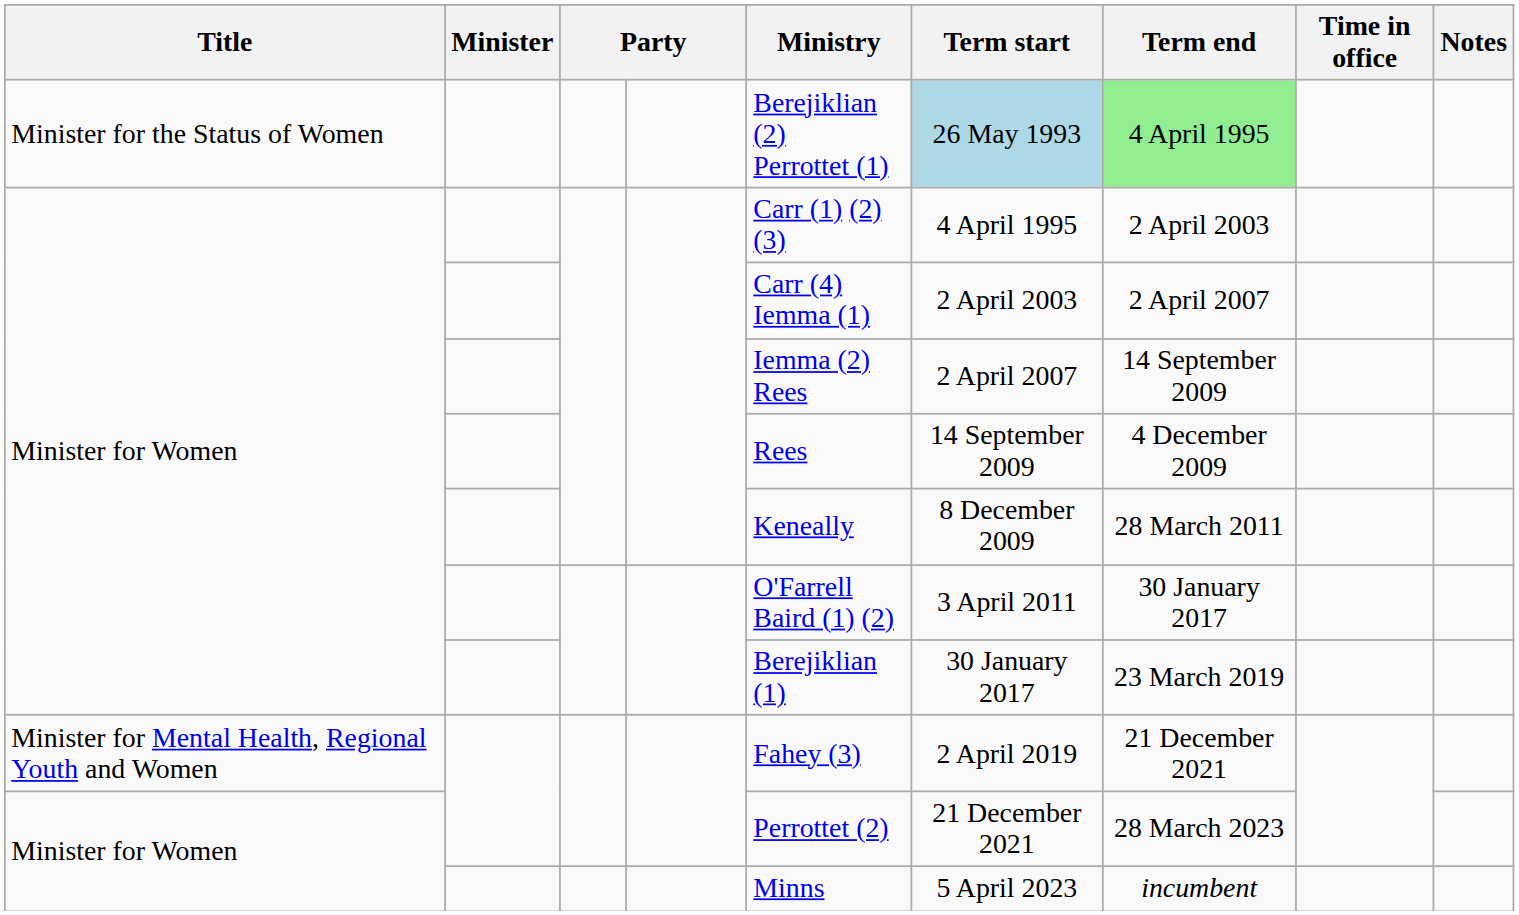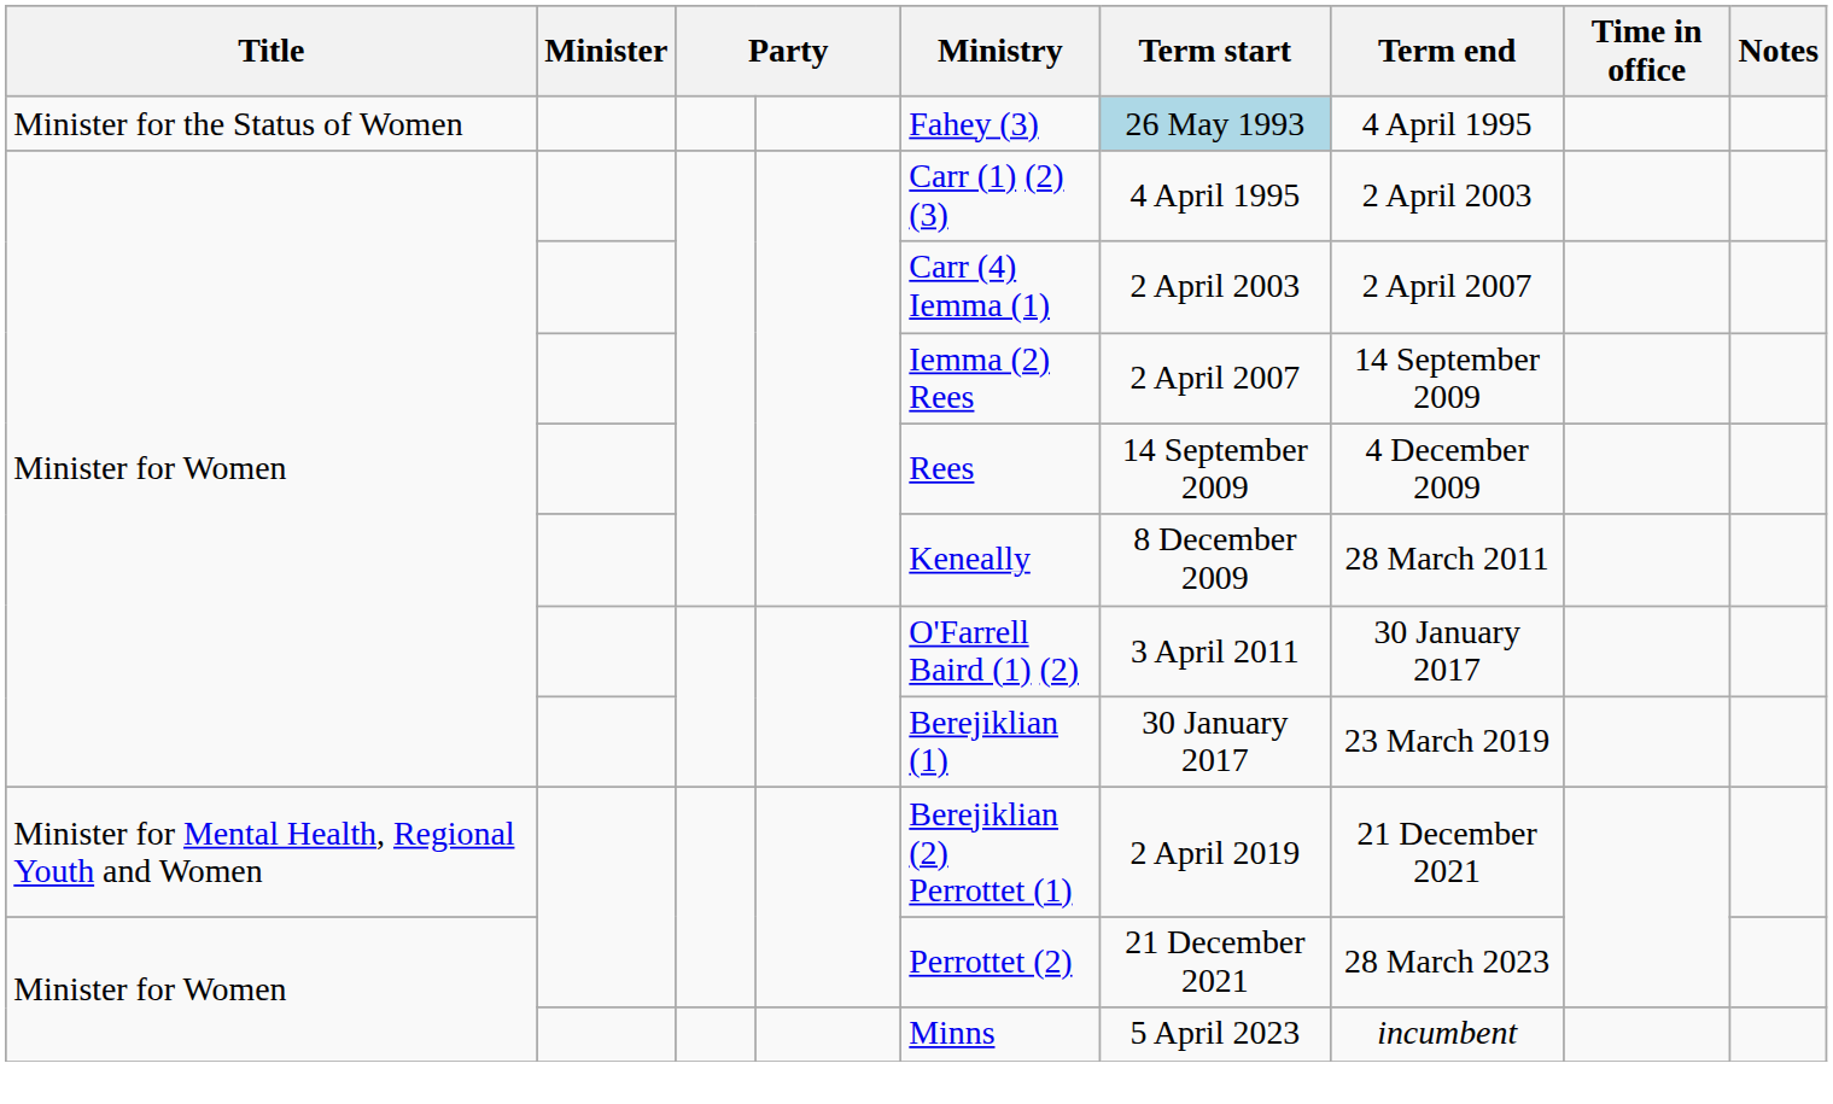 <table class="wikitable sortable">
 <tr>
 <th>Title</th>
 <th>Minister</th>
 <th colspan=2>Party</th>
 <th>Ministry</th>
 <th>Term start</th>
 <th>Term end</th>
 <th>Time in office</th>
 <th class="unsortable">Notes</th>
 </tr>
 <tr>
 <td>Minister for the Status of Women</td>
 <td></td>
 <td> </td>
 <td width=8%></td>
-<td><a href='#'>Berejiklian (2)</a><br><a href='#'>Perrottet (1)</a></td>
+<td><a href='#'>Fahey (3)</a></td>
 <td align=center style="background: lightblue;">26 May 1993</td>
-<td align=center style="background: lightgreen;">4 April 1995</td>
+<td align=center>4 April 1995</td>
 <td align=right></td>
 <td></td>
 </tr>
 <tr>
 <td rowspan=7>Minister for Women</td>
 <td></td>
 <td rowspan=5 > </td>
 <td rowspan=5></td>
 <td><a href='#'>Carr (1)</a> <a href='#'>(2)</a> <a href='#'>(3)</a></td>
 <td align=center>4 April 1995</td>
 <td align=center>2 April 2003</td>
 <td align=right><strong></strong></td>
 <td></td>
 </tr>
 <tr>
 <td></td>
 <td><a href='#'>Carr (4)</a><br><a href='#'>Iemma (1)</a></td>
 <td align=center>2 April 2003</td>
 <td align=center>2 April 2007</td>
 <td align=right></td>
 <td></td>
 </tr>
 <tr>
 <td></td>
 <td><a href='#'>Iemma (2)</a><br><a href='#'>Rees</a></td>
 <td align=center>2 April 2007</td>
 <td align=center>14 September 2009</td>
 <td align=right></td>
 <td></td>
 </tr>
 <tr>
 <td></td>
 <td><a href='#'>Rees</a></td>
 <td align=center>14 September 2009</td>
 <td align=center>4 December 2009</td>
 <td align=right></td>
 <td></td>
 </tr>
 <tr>
 <td></td>
 <td><a href='#'>Keneally</a></td>
 <td align=center>8 December 2009</td>
 <td align=center>28 March 2011</td>
 <td align=right></td>
 <td></td>
 </tr>
 <tr>
 <td></td>
 <td rowspan=2 > </td>
 <td rowspan=2></td>
 <td><a href='#'>O'Farrell</a><br><a href='#'>Baird (1)</a> <a href='#'>(2)</a></td>
 <td align=center>3 April 2011</td>
 <td align=center>30 January 2017</td>
 <td align=right></td>
 <td></td>
 </tr>
 <tr>
 <td></td>
 <td><a href='#'>Berejiklian (1)</a></td>
 <td align=center>30 January 2017</td>
 <td align=center>23 March 2019</td>
 <td align=right></td>
 <td></td>
 </tr>
 <tr>
 <td>Minister for <a href='#'>Mental Health</a>, <a href='#'>Regional Youth</a> and Women</td>
 <td rowspan=2></td>
 <td rowspan=2 > </td>
 <td rowspan=2></td>
-<td><a href='#'>Fahey (3)</a></td>
+<td><a href='#'>Berejiklian (2)</a><br><a href='#'>Perrottet (1)</a></td>
 <td align=center>2 April 2019</td>
 <td align=center>21 December 2021</td>
 <td rowspan=2 align=right></td>
 <td></td>
 </tr>
 <tr>
 <td rowspan=2>Minister for Women</td>
 <td><a href='#'>Perrottet (2)</a></td>
 <td align=center>21 December 2021</td>
 <td align=center>28 March 2023</td>
 <td></td>
 </tr>
 <tr>
 <td></td>
 <td> </td>
 <td></td>
 <td><a href='#'>Minns</a></td>
 <td align=center>5 April 2023</td>
 <td align=center><em>incumbent</em></td>
 <td align=right></td>
 <td></td>
 </tr>
 </table>
